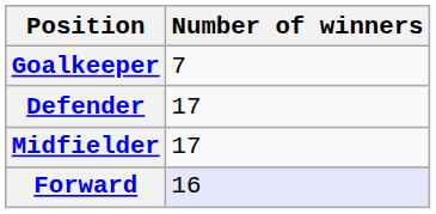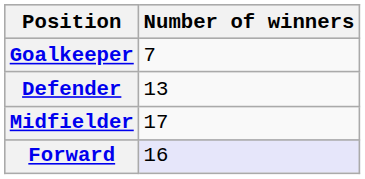 <table class="wikitable plainrowheaders">
 <tr>
 <th scope="col">Position</th>
 <th scope="col">Number of winners</th>
 </tr>
 <tr>
 <th scope="row"><a href='#'>Goalkeeper</a></th>
 <td>7</td>
 </tr>
 <tr>
 <th scope="row"><a href='#'>Defender</a></th>
-<td>17</td>
+<td>13</td>
 </tr>
 <tr>
 <th scope="row"><a href='#'>Midfielder</a></th>
 <td>17</td>
 </tr>
 <tr>
 <th scope="row"><a href='#'>Forward</a></th>
 <td style="background: lavender;">16</td>
 </tr>
 </table>
